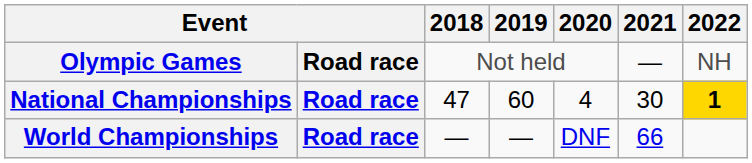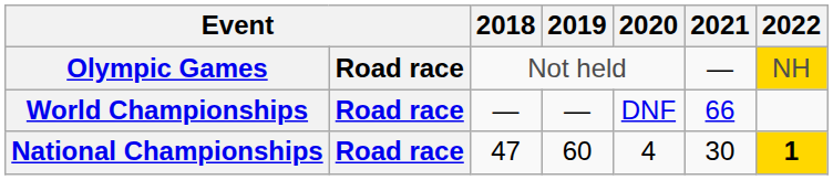 <table class="wikitable plainrowheaders">
 <tr>
 <th colspan="2" scope="col">Event</th>
 <th>2018</th>
 <th>2019</th>
 <th>2020</th>
 <th>2021</th>
 <th>2022</th>
 </tr>
 <tr style="text-align:center;">
 <th scope="row"> <a href='#'>Olympic Games</a></th>
 <th scope="row">Road race</th>
 <td style="color:#4d4d4d;" colspan=3>Not held</td>
 <td>—</td>
-<td style="color:#4d4d4d;">NH</td>
+<td style="background: gold; color:#4d4d4d;">NH</td>
+</tr>
+<tr style="text-align:center;">
+<th scope="row"> <a href='#'>World Championships</a></th>
+<th scope="row"><a href='#'>Road race</a></th>
+<td>—</td>
+<td>—</td>
+<td><a href='#'>DNF</a></td>
+<td><a href='#'>66</a></td>
+<td></td>
 </tr>
 <tr style="text-align:center;">
 <th scope="row"> <a href='#'>National Championships</a></th>
 <th scope="row"><a href='#'>Road race</a></th>
 <td>47</td>
 <td>60</td>
 <td>4</td>
 <td>30</td>
 <td style="background:gold;"><strong>1</strong></td>
 </tr>
-<tr style="text-align:center;">
-<th scope="row"> <a href='#'>World Championships</a></th>
-<th scope="row"><a href='#'>Road race</a></th>
-<td>—</td>
-<td>—</td>
-<td><a href='#'>DNF</a></td>
-<td><a href='#'>66</a></td>
-<td></td>
-</tr>
 </table>
